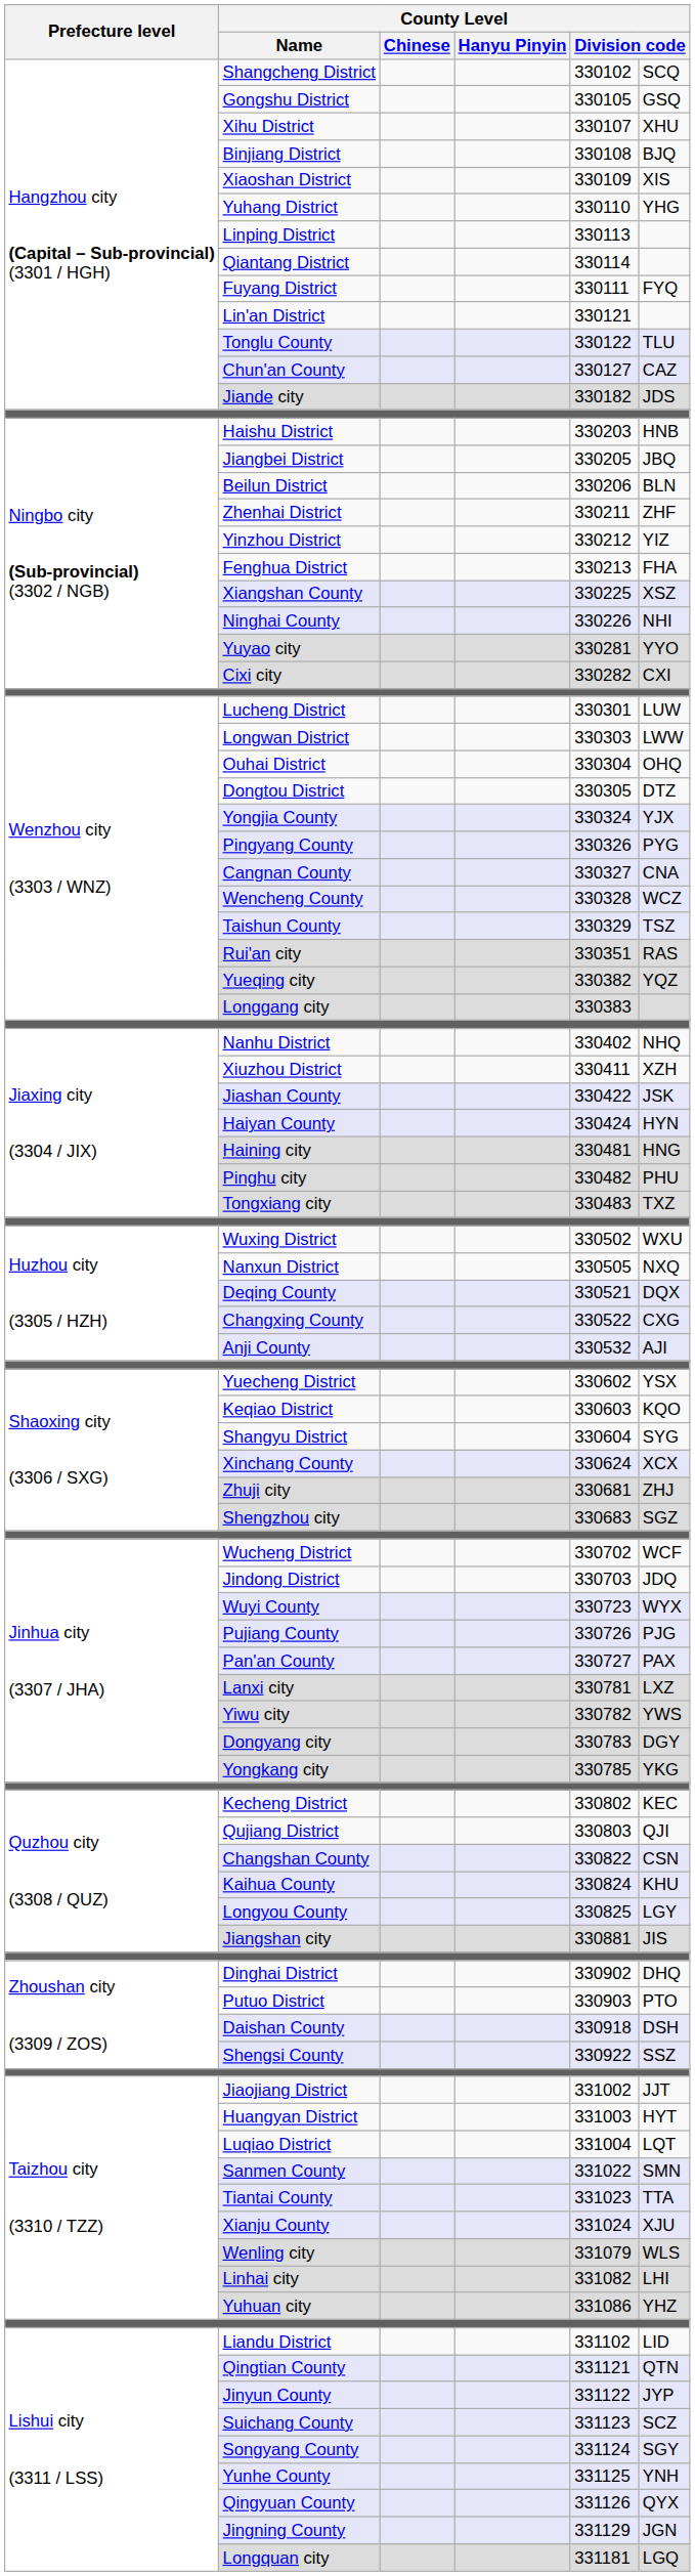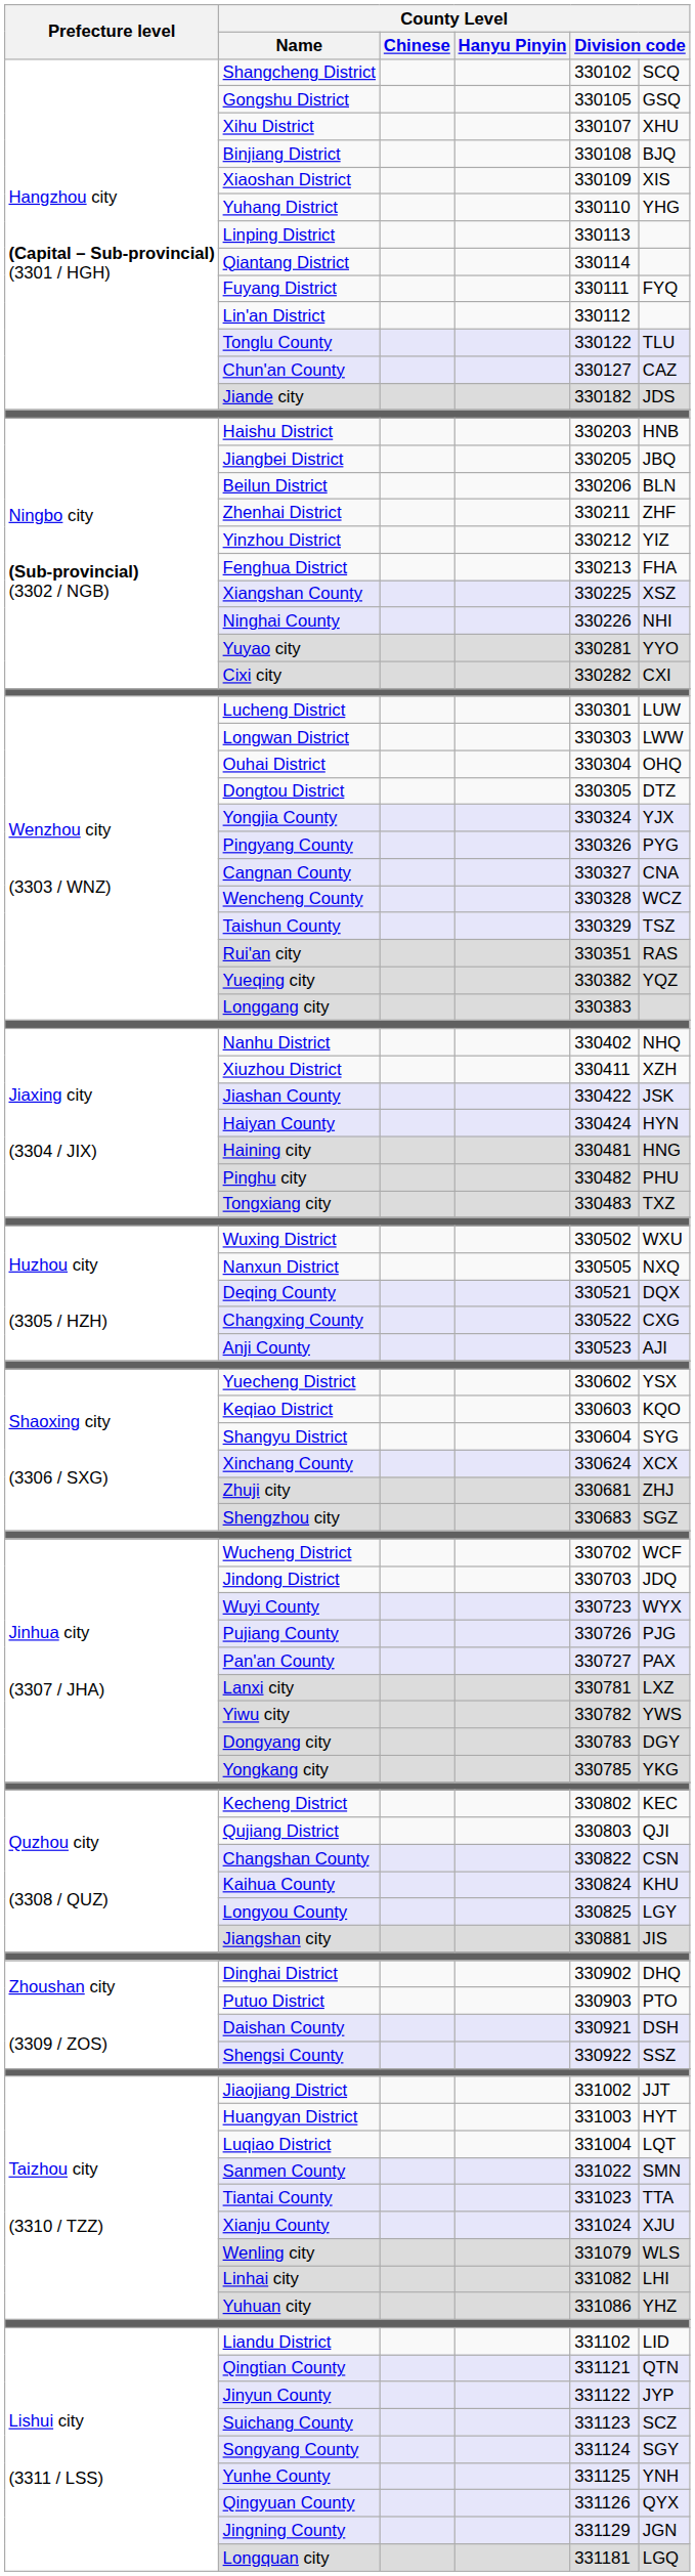 <table class="wikitable" style="padding: 24em 0; font-size: 90%;">
 <tr>
 <th rowspan="2">Prefecture level</th>
 <th colspan="5">County Level</th>
 </tr>
 <tr>
 <th>Name</th>
 <th><a href='#'>Chinese</a></th>
 <th><a href='#'>Hanyu Pinyin</a></th>
 <th colspan="2"><a href='#'>Division code</a></th>
 </tr>
 <tr>
 <td bgcolor="#FFFFFF" rowspan="13"><a href='#'>Hangzhou</a> city <br><br><br> <strong>(Capital – Sub-provincial)</strong><br>(3301 / HGH)</td>
 <td><a href='#'>Shangcheng District</a></td>
 <td></td>
 <td></td>
 <td>330102</td>
 <td>SCQ</td>
 </tr>
 <tr>
 <td><a href='#'>Gongshu District</a></td>
 <td></td>
 <td></td>
 <td>330105</td>
 <td>GSQ</td>
 </tr>
 <tr>
 <td><a href='#'>Xihu District</a></td>
 <td></td>
 <td></td>
 <td>330107</td>
 <td>XHU</td>
 </tr>
 <tr>
 <td><a href='#'>Binjiang District</a></td>
 <td></td>
 <td></td>
 <td>330108</td>
 <td>BJQ</td>
 </tr>
 <tr>
 <td><a href='#'>Xiaoshan District</a></td>
 <td></td>
 <td></td>
 <td>330109</td>
 <td>XIS</td>
 </tr>
 <tr>
 <td><a href='#'>Yuhang District</a></td>
 <td></td>
 <td></td>
 <td>330110</td>
 <td>YHG</td>
 </tr>
 <tr>
 <td><a href='#'>Linping District</a></td>
 <td></td>
 <td></td>
 <td>330113</td>
 <td></td>
 </tr>
 <tr>
 <td><a href='#'>Qiantang District</a></td>
 <td></td>
 <td></td>
 <td>330114</td>
 <td></td>
 </tr>
 <tr>
 <td><a href='#'>Fuyang District</a></td>
 <td></td>
 <td></td>
 <td>330111</td>
 <td>FYQ</td>
 </tr>
 <tr>
 <td><a href='#'>Lin'an District</a></td>
 <td></td>
 <td></td>
-<td>330121</td>
+<td>330112</td>
 <td></td>
 </tr>
 <tr bgcolor="#E6E6FA">
 <td><a href='#'>Tonglu County</a></td>
 <td></td>
 <td></td>
 <td>330122</td>
 <td>TLU</td>
 </tr>
 <tr bgcolor="#E6E6FA">
 <td><a href='#'>Chun'an County</a></td>
 <td></td>
 <td></td>
 <td>330127</td>
 <td>CAZ</td>
 </tr>
 <tr bgcolor="#DCDCDC">
 <td><a href='#'>Jiande</a> city</td>
 <td></td>
 <td></td>
 <td>330182</td>
 <td>JDS</td>
 </tr>
 <tr>
 </tr>
 <tr style = "background:#606060; height: 2pt">
 <td colspan = "6"></td>
 </tr>
 <tr>
 <td bgcolor="#FFFFFF" rowspan="10"><a href='#'>Ningbo</a> city <br><br><br> <strong>(Sub-provincial)</strong><br>(3302 / NGB)</td>
 <td><a href='#'>Haishu District</a></td>
 <td></td>
 <td></td>
 <td>330203</td>
 <td>HNB</td>
 </tr>
 <tr>
 <td><a href='#'>Jiangbei District</a></td>
 <td></td>
 <td></td>
 <td>330205</td>
 <td>JBQ</td>
 </tr>
 <tr>
 <td><a href='#'>Beilun District</a></td>
 <td></td>
 <td></td>
 <td>330206</td>
 <td>BLN</td>
 </tr>
 <tr>
 <td><a href='#'>Zhenhai District</a></td>
 <td></td>
 <td></td>
 <td>330211</td>
 <td>ZHF</td>
 </tr>
 <tr>
 <td><a href='#'>Yinzhou District</a></td>
 <td></td>
 <td></td>
 <td>330212</td>
 <td>YIZ</td>
 </tr>
 <tr>
 <td><a href='#'>Fenghua District</a></td>
 <td></td>
 <td></td>
 <td>330213</td>
 <td>FHA</td>
 </tr>
 <tr bgcolor="#E6E6FA">
 <td><a href='#'>Xiangshan County</a></td>
 <td></td>
 <td></td>
 <td>330225</td>
 <td>XSZ</td>
 </tr>
 <tr bgcolor="#E6E6FA">
 <td><a href='#'>Ninghai County</a></td>
 <td></td>
 <td></td>
 <td>330226</td>
 <td>NHI</td>
 </tr>
 <tr bgcolor="#DCDCDC">
 <td><a href='#'>Yuyao</a> city</td>
 <td></td>
 <td></td>
 <td>330281</td>
 <td>YYO</td>
 </tr>
 <tr bgcolor="#DCDCDC">
 <td><a href='#'>Cixi</a> city</td>
 <td></td>
 <td></td>
 <td>330282</td>
 <td>CXI</td>
 </tr>
 <tr>
 </tr>
 <tr style = "background:#606060; height: 2pt">
 <td colspan = "6"></td>
 </tr>
 <tr>
 <td bgcolor="#FFFFFF" rowspan="12"><a href='#'>Wenzhou</a> city <br><br><br>(3303 / WNZ)</td>
 <td><a href='#'>Lucheng District</a></td>
 <td></td>
 <td></td>
 <td>330301</td>
 <td>LUW</td>
 </tr>
 <tr>
 <td><a href='#'>Longwan District</a></td>
 <td></td>
 <td></td>
 <td>330303</td>
 <td>LWW</td>
 </tr>
 <tr>
 <td><a href='#'>Ouhai District</a></td>
 <td></td>
 <td></td>
 <td>330304</td>
 <td>OHQ</td>
 </tr>
 <tr>
 <td><a href='#'>Dongtou District</a></td>
 <td></td>
 <td></td>
 <td>330305</td>
 <td>DTZ</td>
 </tr>
 <tr bgcolor="#E6E6FA">
 <td><a href='#'>Yongjia County</a></td>
 <td></td>
 <td></td>
 <td>330324</td>
 <td>YJX</td>
 </tr>
 <tr bgcolor="#E6E6FA">
 <td><a href='#'>Pingyang County</a></td>
 <td></td>
 <td></td>
 <td>330326</td>
 <td>PYG</td>
 </tr>
 <tr bgcolor="#E6E6FA">
 <td><a href='#'>Cangnan County</a></td>
 <td></td>
 <td></td>
 <td>330327</td>
 <td>CNA</td>
 </tr>
 <tr bgcolor="#E6E6FA">
 <td><a href='#'>Wencheng County</a></td>
 <td></td>
 <td></td>
 <td>330328</td>
 <td>WCZ</td>
 </tr>
 <tr bgcolor="#E6E6FA">
 <td><a href='#'>Taishun County</a></td>
 <td></td>
 <td></td>
 <td>330329</td>
 <td>TSZ</td>
 </tr>
 <tr bgcolor="#DCDCDC">
 <td><a href='#'>Rui'an</a> city</td>
 <td></td>
 <td></td>
 <td>330351</td>
 <td>RAS</td>
 </tr>
 <tr bgcolor="#DCDCDC">
 <td><a href='#'>Yueqing</a> city</td>
 <td></td>
 <td></td>
 <td>330382</td>
 <td>YQZ</td>
 </tr>
 <tr bgcolor="#DCDCDC">
 <td><a href='#'>Longgang</a> city</td>
 <td></td>
 <td></td>
 <td>330383</td>
 <td></td>
 </tr>
 <tr>
 </tr>
 <tr style = "background:#606060; height: 2pt">
 <td colspan = "6"></td>
 </tr>
 <tr>
 <td bgcolor="#FFFFFF" rowspan="7"><a href='#'>Jiaxing</a> city <br><br><br>(3304 / JIX)</td>
 <td><a href='#'>Nanhu District</a></td>
 <td></td>
 <td></td>
 <td>330402</td>
 <td>NHQ</td>
 </tr>
 <tr>
 <td><a href='#'>Xiuzhou District</a></td>
 <td></td>
 <td></td>
 <td>330411</td>
 <td>XZH</td>
 </tr>
 <tr bgcolor="#E6E6FA">
 <td><a href='#'>Jiashan County</a></td>
 <td></td>
 <td></td>
 <td>330422</td>
 <td>JSK</td>
 </tr>
 <tr bgcolor="#E6E6FA">
 <td><a href='#'>Haiyan County</a></td>
 <td></td>
 <td></td>
 <td>330424</td>
 <td>HYN</td>
 </tr>
 <tr bgcolor="#DCDCDC">
 <td><a href='#'>Haining</a> city</td>
 <td></td>
 <td></td>
 <td>330481</td>
 <td>HNG</td>
 </tr>
 <tr bgcolor="#DCDCDC">
 <td><a href='#'>Pinghu</a> city</td>
 <td></td>
 <td></td>
 <td>330482</td>
 <td>PHU</td>
 </tr>
 <tr bgcolor="#DCDCDC">
 <td><a href='#'>Tongxiang</a> city</td>
 <td></td>
 <td></td>
 <td>330483</td>
 <td>TXZ</td>
 </tr>
 <tr>
 </tr>
 <tr style = "background:#606060; height: 2pt">
 <td colspan = "6"></td>
 </tr>
 <tr>
 <td bgcolor="#FFFFFF" rowspan="5"><a href='#'>Huzhou</a> city <br><br><br>(3305 / HZH)</td>
 <td><a href='#'>Wuxing District</a></td>
 <td></td>
 <td></td>
 <td>330502</td>
 <td>WXU</td>
 </tr>
 <tr>
 <td><a href='#'>Nanxun District</a></td>
 <td></td>
 <td></td>
 <td>330505</td>
 <td>NXQ</td>
 </tr>
 <tr bgcolor="#E6E6FA">
 <td><a href='#'>Deqing County</a></td>
 <td></td>
 <td></td>
 <td>330521</td>
 <td>DQX</td>
 </tr>
 <tr bgcolor="#E6E6FA">
 <td><a href='#'>Changxing County</a></td>
 <td></td>
 <td></td>
 <td>330522</td>
 <td>CXG</td>
 </tr>
 <tr bgcolor="#E6E6FA">
 <td><a href='#'>Anji County</a></td>
 <td></td>
 <td></td>
-<td>330532</td>
+<td>330523</td>
 <td>AJI</td>
 </tr>
 <tr>
 </tr>
 <tr style = "background:#606060; height: 2pt">
 <td colspan = "6"></td>
 </tr>
 <tr>
 <td bgcolor="#FFFFFF" rowspan="6"><a href='#'>Shaoxing</a> city <br><br><br>(3306 / SXG)</td>
 <td><a href='#'>Yuecheng District</a></td>
 <td></td>
 <td></td>
 <td>330602</td>
 <td>YSX</td>
 </tr>
 <tr>
 <td><a href='#'>Keqiao District</a></td>
 <td></td>
 <td></td>
 <td>330603</td>
 <td>KQO</td>
 </tr>
 <tr>
 <td><a href='#'>Shangyu District</a></td>
 <td></td>
 <td></td>
 <td>330604</td>
 <td>SYG</td>
 </tr>
 <tr bgcolor="#E6E6FA">
 <td><a href='#'>Xinchang County</a></td>
 <td></td>
 <td></td>
 <td>330624</td>
 <td>XCX</td>
 </tr>
 <tr bgcolor="#DCDCDC">
 <td><a href='#'>Zhuji</a> city</td>
 <td></td>
 <td></td>
 <td>330681</td>
 <td>ZHJ</td>
 </tr>
 <tr bgcolor="#DCDCDC">
 <td><a href='#'>Shengzhou</a> city</td>
 <td></td>
 <td></td>
 <td>330683</td>
 <td>SGZ</td>
 </tr>
 <tr>
 </tr>
 <tr style = "background:#606060; height: 2pt">
 <td colspan = "6"></td>
 </tr>
 <tr>
 <td bgcolor="#FFFFFF" rowspan="9"><a href='#'>Jinhua</a> city <br><br><br>(3307 / JHA)</td>
 <td><a href='#'>Wucheng District</a></td>
 <td></td>
 <td></td>
 <td>330702</td>
 <td>WCF</td>
 </tr>
 <tr>
 <td><a href='#'>Jindong District</a></td>
 <td></td>
 <td></td>
 <td>330703</td>
 <td>JDQ</td>
 </tr>
 <tr bgcolor="#E6E6FA">
 <td><a href='#'>Wuyi County</a></td>
 <td></td>
 <td></td>
 <td>330723</td>
 <td>WYX</td>
 </tr>
 <tr bgcolor="#E6E6FA">
 <td><a href='#'>Pujiang County</a></td>
 <td></td>
 <td></td>
 <td>330726</td>
 <td>PJG</td>
 </tr>
 <tr bgcolor="#E6E6FA">
 <td><a href='#'>Pan'an County</a></td>
 <td></td>
 <td></td>
 <td>330727</td>
 <td>PAX</td>
 </tr>
 <tr bgcolor="#DCDCDC">
 <td><a href='#'>Lanxi</a> city</td>
 <td></td>
 <td></td>
 <td>330781</td>
 <td>LXZ</td>
 </tr>
 <tr bgcolor="#DCDCDC">
 <td><a href='#'>Yiwu</a> city</td>
 <td></td>
 <td></td>
 <td>330782</td>
 <td>YWS</td>
 </tr>
 <tr bgcolor="#DCDCDC">
 <td><a href='#'>Dongyang</a> city</td>
 <td></td>
 <td></td>
 <td>330783</td>
 <td>DGY</td>
 </tr>
 <tr bgcolor="#DCDCDC">
 <td><a href='#'>Yongkang</a> city</td>
 <td></td>
 <td></td>
 <td>330785</td>
 <td>YKG</td>
 </tr>
 <tr>
 </tr>
 <tr style = "background:#606060; height: 2pt">
 <td colspan = "6"></td>
 </tr>
 <tr>
 <td bgcolor="#FFFFFF" rowspan="6"><a href='#'>Quzhou</a> city <br><br><br>(3308 / QUZ)</td>
 <td><a href='#'>Kecheng District</a></td>
 <td></td>
 <td></td>
 <td>330802</td>
 <td>KEC</td>
 </tr>
 <tr>
 <td><a href='#'>Qujiang District</a></td>
 <td></td>
 <td></td>
 <td>330803</td>
 <td>QJI</td>
 </tr>
 <tr bgcolor="#E6E6FA">
 <td><a href='#'>Changshan County</a></td>
 <td></td>
 <td></td>
 <td>330822</td>
 <td>CSN</td>
 </tr>
 <tr bgcolor="#E6E6FA">
 <td><a href='#'>Kaihua County</a></td>
 <td></td>
 <td></td>
 <td>330824</td>
 <td>KHU</td>
 </tr>
 <tr bgcolor="#E6E6FA">
 <td><a href='#'>Longyou County</a></td>
 <td></td>
 <td></td>
 <td>330825</td>
 <td>LGY</td>
 </tr>
 <tr bgcolor="#DCDCDC">
 <td><a href='#'>Jiangshan</a> city</td>
 <td></td>
 <td></td>
 <td>330881</td>
 <td>JIS</td>
 </tr>
 <tr>
 </tr>
 <tr style = "background:#606060; height: 2pt">
 <td colspan = "6"></td>
 </tr>
 <tr>
 <td bgcolor="#FFFFFF" rowspan="4"><a href='#'>Zhoushan</a> city <br><br><br>(3309 / ZOS)</td>
 <td><a href='#'>Dinghai District</a></td>
 <td></td>
 <td></td>
 <td>330902</td>
 <td>DHQ</td>
 </tr>
 <tr>
 <td><a href='#'>Putuo District</a></td>
 <td></td>
 <td></td>
 <td>330903</td>
 <td>PTO</td>
 </tr>
 <tr bgcolor="#E6E6FA">
 <td><a href='#'>Daishan County</a></td>
 <td></td>
 <td></td>
-<td>330918</td>
+<td>330921</td>
 <td>DSH</td>
 </tr>
 <tr bgcolor="#E6E6FA">
 <td><a href='#'>Shengsi County</a></td>
 <td></td>
 <td></td>
 <td>330922</td>
 <td>SSZ</td>
 </tr>
 <tr>
 </tr>
 <tr style = "background:#606060; height: 2pt">
 <td colspan = "6"></td>
 </tr>
 <tr>
 <td bgcolor="#FFFFFF" rowspan="9"><a href='#'>Taizhou</a> city <br><br> <br>(3310 / TZZ)</td>
 <td><a href='#'>Jiaojiang District</a></td>
 <td></td>
 <td></td>
 <td>331002</td>
 <td>JJT</td>
 </tr>
 <tr>
 <td><a href='#'>Huangyan District</a></td>
 <td></td>
 <td></td>
 <td>331003</td>
 <td>HYT</td>
 </tr>
 <tr>
 <td><a href='#'>Luqiao District</a></td>
 <td></td>
 <td></td>
 <td>331004</td>
 <td>LQT</td>
 </tr>
 <tr bgcolor="#E6E6FA">
 <td><a href='#'>Sanmen County</a></td>
 <td></td>
 <td></td>
 <td>331022</td>
 <td>SMN</td>
 </tr>
 <tr bgcolor="#E6E6FA">
 <td><a href='#'>Tiantai County</a></td>
 <td></td>
 <td> </td>
 <td>331023</td>
 <td>TTA</td>
 </tr>
 <tr bgcolor="#E6E6FA">
 <td><a href='#'>Xianju County</a></td>
 <td></td>
 <td></td>
 <td>331024</td>
 <td>XJU</td>
 </tr>
 <tr bgcolor="#DCDCDC">
 <td><a href='#'>Wenling</a> city</td>
 <td></td>
 <td></td>
 <td>331079</td>
 <td>WLS</td>
 </tr>
 <tr bgcolor="#DCDCDC">
 <td><a href='#'>Linhai</a> city</td>
 <td></td>
 <td></td>
 <td>331082</td>
 <td>LHI</td>
 </tr>
 <tr bgcolor="#DCDCDC">
 <td><a href='#'>Yuhuan</a> city</td>
 <td></td>
 <td></td>
 <td>331086</td>
 <td>YHZ</td>
 </tr>
 <tr>
 </tr>
 <tr style = "background:#606060; height: 2pt">
 <td colspan = "6"></td>
 </tr>
 <tr>
 <td bgcolor="#FFFFFF" rowspan="9"><a href='#'>Lishui</a> city <br><br> <br>(3311 / LSS)</td>
 <td><a href='#'>Liandu District</a></td>
 <td></td>
 <td></td>
 <td>331102</td>
 <td>LID</td>
 </tr>
 <tr bgcolor="#E6E6FA">
 <td><a href='#'>Qingtian County</a></td>
 <td></td>
 <td></td>
 <td>331121</td>
 <td>QTN</td>
 </tr>
 <tr bgcolor="#E6E6FA">
 <td><a href='#'>Jinyun County</a></td>
 <td></td>
 <td></td>
 <td>331122</td>
 <td>JYP</td>
 </tr>
 <tr bgcolor="#E6E6FA">
 <td><a href='#'>Suichang County</a></td>
 <td></td>
 <td></td>
 <td>331123</td>
 <td>SCZ</td>
 </tr>
 <tr bgcolor="#E6E6FA">
 <td><a href='#'>Songyang County</a></td>
 <td></td>
 <td></td>
 <td>331124</td>
 <td>SGY</td>
 </tr>
 <tr bgcolor="#E6E6FA">
 <td><a href='#'>Yunhe County</a></td>
 <td></td>
 <td></td>
 <td>331125</td>
 <td>YNH</td>
 </tr>
 <tr bgcolor="#E6E6FA">
 <td><a href='#'>Qingyuan County</a></td>
 <td></td>
 <td></td>
 <td>331126</td>
 <td>QYX</td>
 </tr>
 <tr bgcolor="#E6E6FA">
 <td><a href='#'>Jingning County</a></td>
 <td></td>
 <td></td>
 <td>331129</td>
 <td>JGN</td>
 </tr>
 <tr bgcolor="#DCDCDC">
 <td><a href='#'>Longquan</a> city</td>
 <td></td>
 <td></td>
 <td>331181</td>
 <td>LGQ</td>
 </tr>
 </table>
